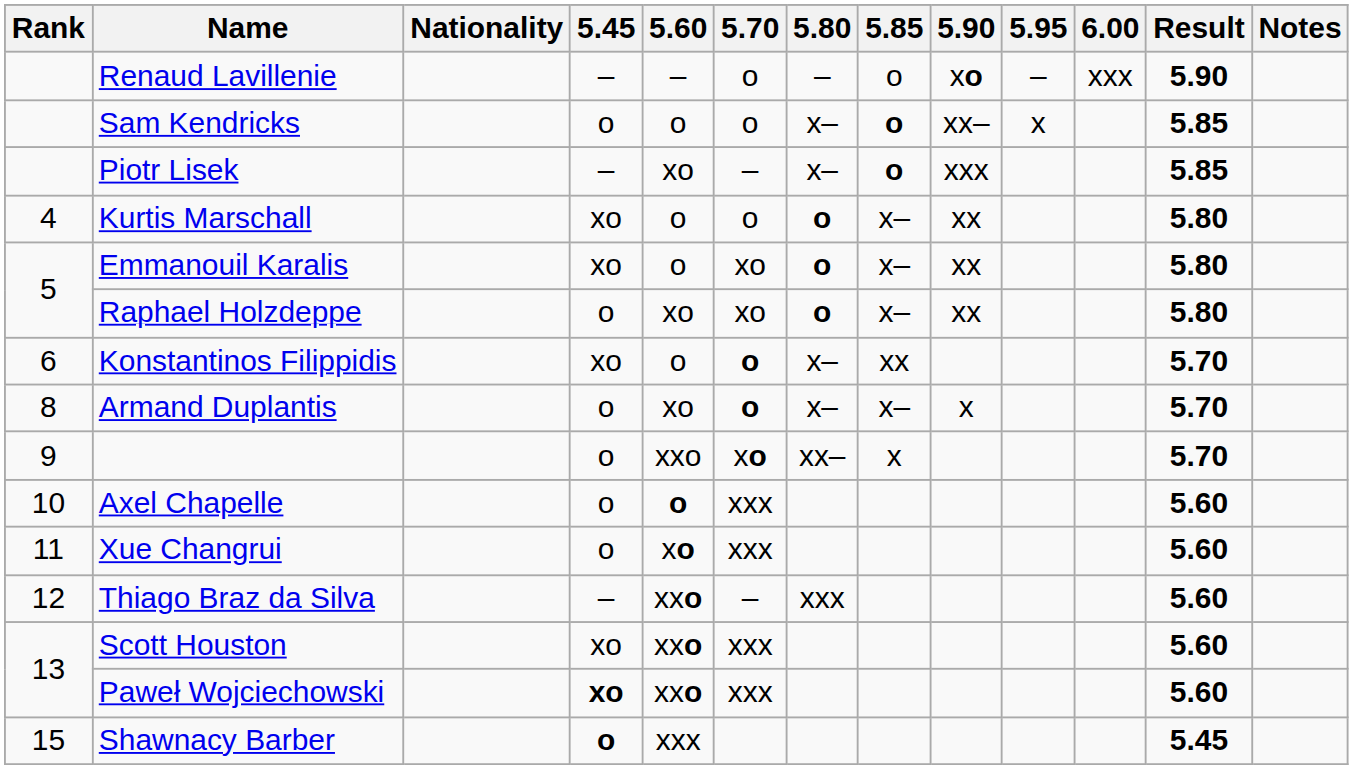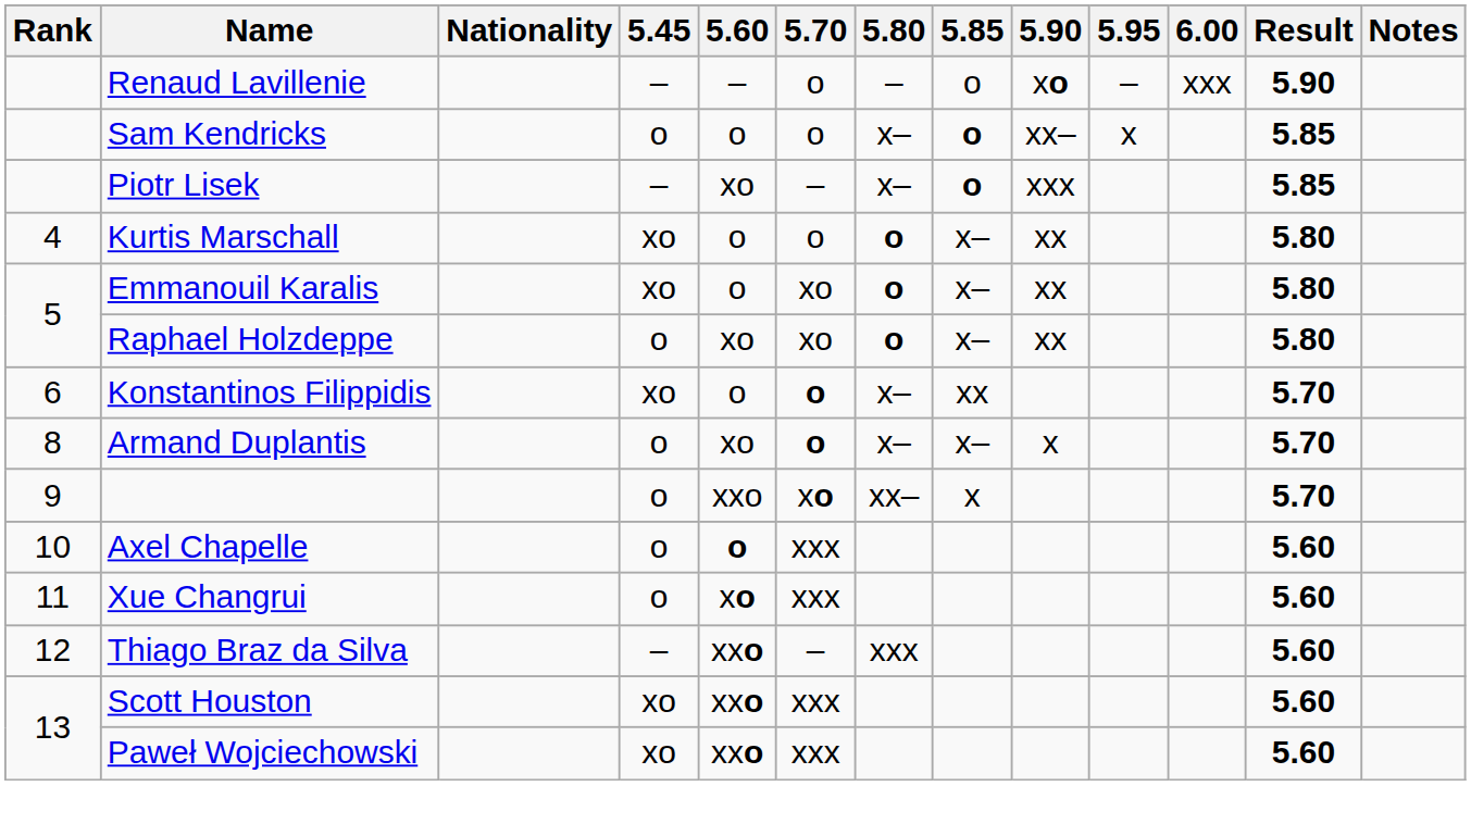 <table class="wikitable sortable" style="text-align:center">
 <tr>
 <th>Rank</th>
 <th>Name</th>
 <th>Nationality</th>
 <th>5.45</th>
 <th>5.60</th>
 <th>5.70</th>
 <th>5.80</th>
 <th>5.85</th>
 <th>5.90</th>
 <th>5.95</th>
 <th>6.00</th>
 <th>Result</th>
 <th>Notes</th>
 </tr>
 <tr>
 <td></td>
 <td align=left><a href='#'>Renaud Lavillenie</a></td>
 <td align=left></td>
 <td>–</td>
 <td>–</td>
 <td>o</td>
 <td>–</td>
 <td>o</td>
 <td>x<strong>o</strong></td>
 <td>–</td>
 <td>xxx</td>
 <td><strong>5.90</strong></td>
 <td></td>
 </tr>
 <tr>
 <td></td>
 <td align=left><a href='#'>Sam Kendricks</a></td>
 <td align=left></td>
 <td>o</td>
 <td>o</td>
 <td>o</td>
 <td>x–</td>
 <td><strong>o</strong></td>
 <td>xx–</td>
 <td>x</td>
 <td></td>
 <td><strong>5.85</strong></td>
 <td></td>
 </tr>
 <tr>
 <td></td>
 <td align=left><a href='#'>Piotr Lisek</a></td>
 <td align=left></td>
 <td>–</td>
 <td>xo</td>
 <td>–</td>
 <td>x–</td>
 <td><strong>o</strong></td>
 <td>xxx</td>
 <td></td>
 <td></td>
 <td><strong>5.85</strong></td>
 <td></td>
 </tr>
 <tr>
 <td>4</td>
 <td align=left><a href='#'>Kurtis Marschall</a></td>
 <td align=left></td>
 <td>xo</td>
 <td>o</td>
 <td>o</td>
 <td><strong>o</strong></td>
 <td>x–</td>
 <td>xx</td>
 <td></td>
 <td></td>
 <td><strong>5.80</strong></td>
 <td></td>
 </tr>
 <tr>
 <td rowspan=2>5</td>
 <td align=left><a href='#'>Emmanouil Karalis</a></td>
 <td align=left></td>
 <td>xo</td>
 <td>o</td>
 <td>xo</td>
 <td><strong>o</strong></td>
 <td>x–</td>
 <td>xx</td>
 <td></td>
 <td></td>
 <td><strong>5.80</strong></td>
 <td></td>
 </tr>
 <tr>
 <td align=left><a href='#'>Raphael Holzdeppe</a></td>
 <td align=left></td>
 <td>o</td>
 <td>xo</td>
 <td>xo</td>
 <td><strong>o</strong></td>
 <td>x–</td>
 <td>xx</td>
 <td></td>
 <td></td>
 <td><strong>5.80</strong></td>
 <td></td>
 </tr>
 <tr>
 <td>6</td>
 <td align=left><a href='#'>Konstantinos Filippidis</a></td>
 <td align=left></td>
 <td>xo</td>
 <td>o</td>
 <td><strong>o</strong></td>
 <td>x–</td>
 <td>xx</td>
 <td></td>
 <td></td>
 <td></td>
 <td><strong>5.70</strong></td>
 <td></td>
 </tr>
 <tr>
 <td>8</td>
 <td align=left><a href='#'>Armand Duplantis</a></td>
 <td align=left></td>
 <td>o</td>
 <td>xo</td>
 <td><strong>o</strong></td>
 <td>x–</td>
 <td>x–</td>
 <td>x</td>
 <td></td>
 <td></td>
 <td><strong>5.70</strong></td>
 <td></td>
 </tr>
 <tr>
 <td>9</td>
 <td align=left></td>
 <td align=left></td>
 <td>o</td>
 <td>xxo</td>
 <td>x<strong>o</strong></td>
 <td>xx–</td>
 <td>x</td>
 <td></td>
 <td></td>
 <td></td>
 <td><strong>5.70</strong></td>
 <td></td>
 </tr>
 <tr>
 <td>10</td>
 <td align=left><a href='#'>Axel Chapelle</a></td>
 <td align=left></td>
 <td>o</td>
 <td><strong>o</strong></td>
 <td>xxx</td>
 <td></td>
 <td></td>
 <td></td>
 <td></td>
 <td></td>
 <td><strong>5.60</strong></td>
 <td></td>
 </tr>
 <tr>
 <td>11</td>
 <td align=left><a href='#'>Xue Changrui</a></td>
 <td align=left></td>
 <td>o</td>
 <td>x<strong>o</strong></td>
 <td>xxx</td>
 <td></td>
 <td></td>
 <td></td>
 <td></td>
 <td></td>
 <td><strong>5.60</strong></td>
 <td></td>
 </tr>
 <tr>
 <td>12</td>
 <td align=left><a href='#'>Thiago Braz da Silva</a></td>
 <td align=left></td>
 <td>–</td>
 <td>xx<strong>o</strong></td>
 <td>–</td>
 <td>xxx</td>
 <td></td>
 <td></td>
 <td></td>
 <td></td>
 <td><strong>5.60</strong></td>
 <td></td>
 </tr>
 <tr>
 <td rowspan=2>13</td>
 <td align=left><a href='#'>Scott Houston</a></td>
 <td align=left></td>
 <td>xo</td>
 <td>xx<strong>o</strong></td>
 <td>xxx</td>
 <td></td>
 <td></td>
 <td></td>
 <td></td>
 <td></td>
 <td><strong>5.60</strong></td>
 <td></td>
 </tr>
 <tr>
 <td align=left><a href='#'>Paweł Wojciechowski</a></td>
 <td align=left></td>
-<td><strong>xo</strong></td>
+<td>xo</td>
 <td>xx<strong>o</strong></td>
 <td>xxx</td>
 <td></td>
 <td></td>
 <td></td>
 <td></td>
 <td></td>
 <td><strong>5.60</strong></td>
 <td></td>
 </tr>
-<tr>
-<td>15</td>
-<td align=left><a href='#'>Shawnacy Barber</a></td>
-<td align=left></td>
-<td><strong>o</strong></td>
-<td>xxx</td>
-<td></td>
-<td></td>
-<td></td>
-<td></td>
-<td></td>
-<td></td>
-<td><strong>5.45</strong></td>
-<td></td>
-</tr>
 </table>
